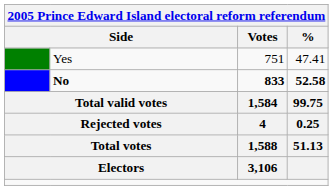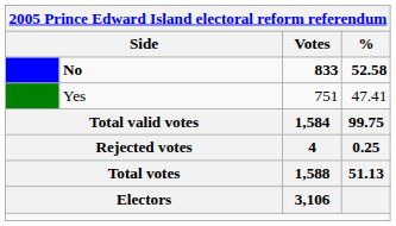 <table class="wikitable" style="font-size: 95%; clear:both">
 <tr style="background-color:#E9E9E9">
 <th colspan=4><a href='#'>2005 Prince Edward Island electoral reform referendum</a></th>
 </tr>
 <tr style="background-color:#E9E9E9">
 <th colspan=2 style="width: 130px">Side</th>
 <th style="width: 50px">Votes</th>
 <th style="width: 40px">%</th>
 </tr>
 <tr>
+<td bgcolor="blue"></td>
+<td><strong>No</strong></td>
+<td align="right"><strong>833</strong></td>
+<td align="right"><strong>52.58</strong></td>
+</tr>
+<tr>
 <td bgcolor="green"></td>
 <td>Yes</td>
 <td align="right">751</td>
 <td align="right">47.41</td>
-</tr>
-<tr>
-<td bgcolor="blue"></td>
-<td><strong>No</strong></td>
-<td align="right"><strong>833</strong></td>
-<td align="right"><strong>52.58</strong></td>
 </tr>
 <tr bgcolor="white">
 <th align="center" colspan=2>Total valid votes</th>
 <th align="right">1,584</th>
 <th align="right">99.75</th>
 </tr>
 <tr bgcolor="white">
 <th align="center" colspan=2>Rejected votes</th>
 <th align="right">4</th>
 <th align="right">0.25</th>
 </tr>
 <tr bgcolor="white">
 <th align="center" colspan=2>Total votes</th>
 <th align="right">1,588</th>
 <th align="right">51.13</th>
 </tr>
 <tr bgcolor="white">
 <th align="center" colspan=2>Electors</th>
 <th align="right">3,106</th>
 <th align="right"></th>
 </tr>
 <tr>
 <td colspan=4 style="border-top:1px solid darkgray;"></td>
 </tr>
 </table>
